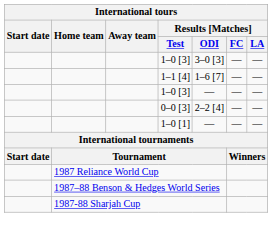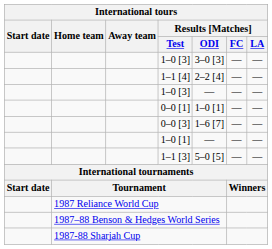 <table class="wikitable">
 <tr>
 <th colspan="7">International tours</th>
 </tr>
 <tr>
 <th rowspan="2">Start date</th>
 <th rowspan="2">Home team</th>
 <th rowspan="2">Away team</th>
 <th colspan="4">Results [Matches]</th>
 </tr>
 <tr>
 <th><a href='#'>Test</a></th>
 <th><a href='#'>ODI</a></th>
 <th><a href='#'>FC</a></th>
 <th><a href='#'>LA</a></th>
 </tr>
 <tr>
 <td><a href='#'></a></td>
 <td></td>
 <td></td>
 <td>1–0 [3]</td>
 <td>3–0 [3]</td>
 <td ; style="text-align:center">—</td>
 <td ; style="text-align:center">—</td>
 </tr>
 <tr>
 <td><a href='#'></a></td>
 <td></td>
 <td></td>
 <td>1–1 [4]</td>
-<td>1–6 [7]</td>
+<td>2–2 [4]</td>
 <td ; style="text-align:center">—</td>
 <td ; style="text-align:center">—</td>
 </tr>
 <tr>
 <td><a href='#'></a></td>
 <td></td>
 <td></td>
 <td>1–0 [3]</td>
 <td ; style="text-align:center">—</td>
 <td ; style="text-align:center">—</td>
 <td ; style="text-align:center">—</td>
 </tr>
 <tr>
 <td><a href='#'></a></td>
 <td></td>
 <td></td>
+<td>0–0 [1]</td>
+<td>1–0 [1]</td>
+<td ; style="text-align:center">—</td>
+<td ; style="text-align:center">—</td>
+</tr>
+<tr>
+<td><a href='#'></a></td>
+<td></td>
+<td></td>
 <td>0–0 [3]</td>
-<td>2–2 [4]</td>
+<td>1–6 [7]</td>
 <td ; style="text-align:center">—</td>
 <td ; style="text-align:center">—</td>
 </tr>
 <tr>
 <td><a href='#'></a></td>
 <td></td>
 <td></td>
 <td>1–0 [1]</td>
 <td ; style="text-align:center">—</td>
+<td ; style="text-align:center">—</td>
+<td ; style="text-align:center">—</td>
+</tr>
+<tr>
+<td><a href='#'></a></td>
+<td></td>
+<td></td>
+<td>1–1 [3]</td>
+<td>5–0 [5]</td>
 <td ; style="text-align:center">—</td>
 <td ; style="text-align:center">—</td>
 </tr>
 <tr>
 <th colspan="7">International tournaments</th>
 </tr>
 <tr>
 <th>Start date</th>
 <th colspan="4">Tournament</th>
 <th colspan="2">Winners</th>
 </tr>
 <tr>
 <td><a href='#'></a></td>
 <td colspan="4"> <a href='#'>1987 Reliance World Cup</a></td>
 <td colspan="2"></td>
 </tr>
 <tr>
 <td><a href='#'></a></td>
 <td colspan="4"> <a href='#'>1987–88 Benson & Hedges World Series</a></td>
 <td colspan="2"></td>
 </tr>
 <tr>
 <td><a href='#'></a></td>
 <td colspan="4"> <a href='#'>1987-88 Sharjah Cup</a></td>
 <td colspan="2"></td>
 </tr>
 </table>
